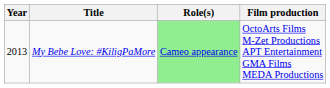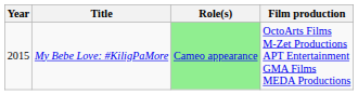 <table class="wikitable">
 <tr>
 <th>Year</th>
 <th>Title</th>
 <th>Role(s)</th>
 <th>Film production</th>
 </tr>
 <tr>
-<td rowspan="1">2013</td>
+<td rowspan="1">2015</td>
 <td><a href='#'><em>My Bebe Love: #KiligPaMore</em></a></td>
 <td style="background: lightgreen;"><a href='#'>Cameo appearance</a></td>
 <td><a href='#'>OctoArts Films</a> <br> <a href='#'>M-Zet Productions</a> <br> <a href='#'>APT Entertainment</a> <br> <a href='#'>GMA Films</a> <br> <a href='#'>MEDA Productions</a></td>
 </tr>
 </table>
